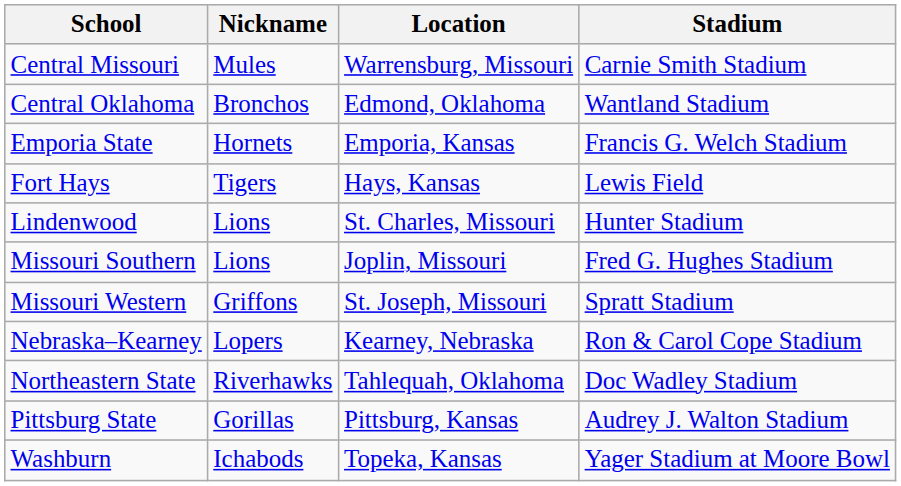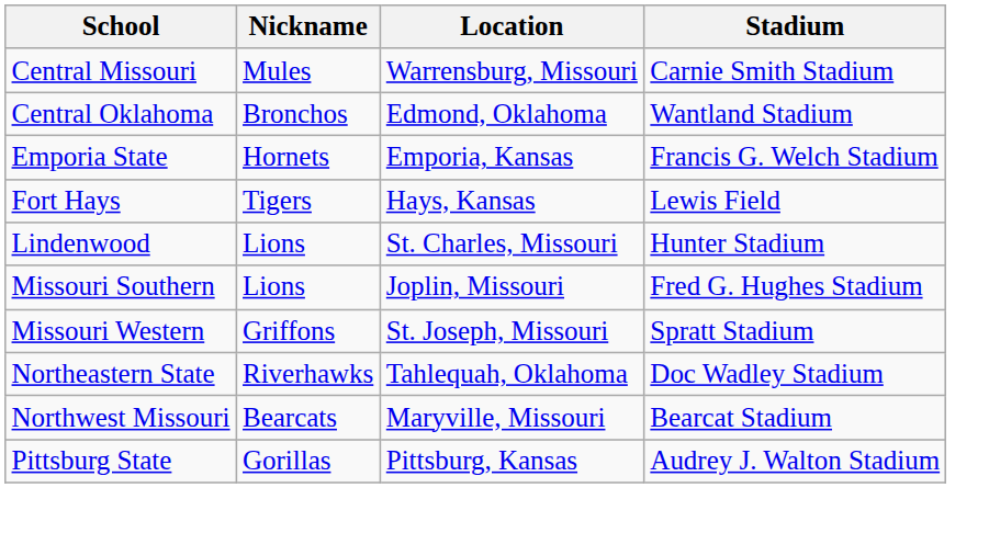 <table class="wikitable">
 <tr>
 <th>School</th>
 <th>Nickname</th>
 <th>Location</th>
 <th>Stadium</th>
 </tr>
 <tr>
 <td><a href='#'>Central Missouri</a></td>
 <td><a href='#'>Mules</a></td>
 <td><a href='#'>Warrensburg, Missouri</a></td>
 <td><a href='#'>Carnie Smith Stadium</a></td>
 </tr>
 <tr>
 <td><a href='#'>Central Oklahoma</a></td>
 <td><a href='#'>Bronchos</a></td>
 <td><a href='#'>Edmond, Oklahoma</a></td>
 <td><a href='#'>Wantland Stadium</a></td>
 </tr>
 <tr>
 <td><a href='#'>Emporia State</a></td>
 <td><a href='#'>Hornets</a></td>
 <td><a href='#'>Emporia, Kansas</a></td>
 <td><a href='#'>Francis G. Welch Stadium</a></td>
 </tr>
 <tr>
 <td><a href='#'>Fort Hays</a></td>
 <td><a href='#'>Tigers</a></td>
 <td><a href='#'>Hays, Kansas</a></td>
 <td><a href='#'>Lewis Field</a></td>
 </tr>
 <tr>
 <td><a href='#'>Lindenwood</a></td>
 <td><a href='#'>Lions</a></td>
 <td><a href='#'>St. Charles, Missouri</a></td>
 <td><a href='#'>Hunter Stadium</a></td>
 </tr>
 <tr>
 <td><a href='#'>Missouri Southern</a></td>
 <td><a href='#'>Lions</a></td>
 <td><a href='#'>Joplin, Missouri</a></td>
 <td><a href='#'>Fred G. Hughes Stadium</a></td>
 </tr>
 <tr>
 <td><a href='#'>Missouri Western</a></td>
 <td><a href='#'>Griffons</a></td>
 <td><a href='#'>St. Joseph, Missouri</a></td>
 <td><a href='#'>Spratt Stadium</a></td>
 </tr>
 <tr>
-<td><a href='#'>Nebraska–Kearney</a></td>
-<td><a href='#'>Lopers</a></td>
-<td><a href='#'>Kearney, Nebraska</a></td>
-<td><a href='#'>Ron & Carol Cope Stadium</a></td>
-</tr>
-<tr>
 <td><a href='#'>Northeastern State</a></td>
 <td><a href='#'>Riverhawks</a></td>
 <td><a href='#'>Tahlequah, Oklahoma</a></td>
 <td><a href='#'>Doc Wadley Stadium</a></td>
+</tr>
+<tr>
+<td><a href='#'>Northwest Missouri</a></td>
+<td><a href='#'>Bearcats</a></td>
+<td><a href='#'>Maryville, Missouri</a></td>
+<td><a href='#'>Bearcat Stadium</a></td>
 </tr>
 <tr>
 <td><a href='#'>Pittsburg State</a></td>
 <td><a href='#'>Gorillas</a></td>
 <td><a href='#'>Pittsburg, Kansas</a></td>
 <td><a href='#'>Audrey J. Walton Stadium</a></td>
 </tr>
-<tr>
-<td><a href='#'>Washburn</a></td>
-<td><a href='#'>Ichabods</a></td>
-<td><a href='#'>Topeka, Kansas</a></td>
-<td><a href='#'>Yager Stadium at Moore Bowl</a></td>
-</tr>
 </table>
